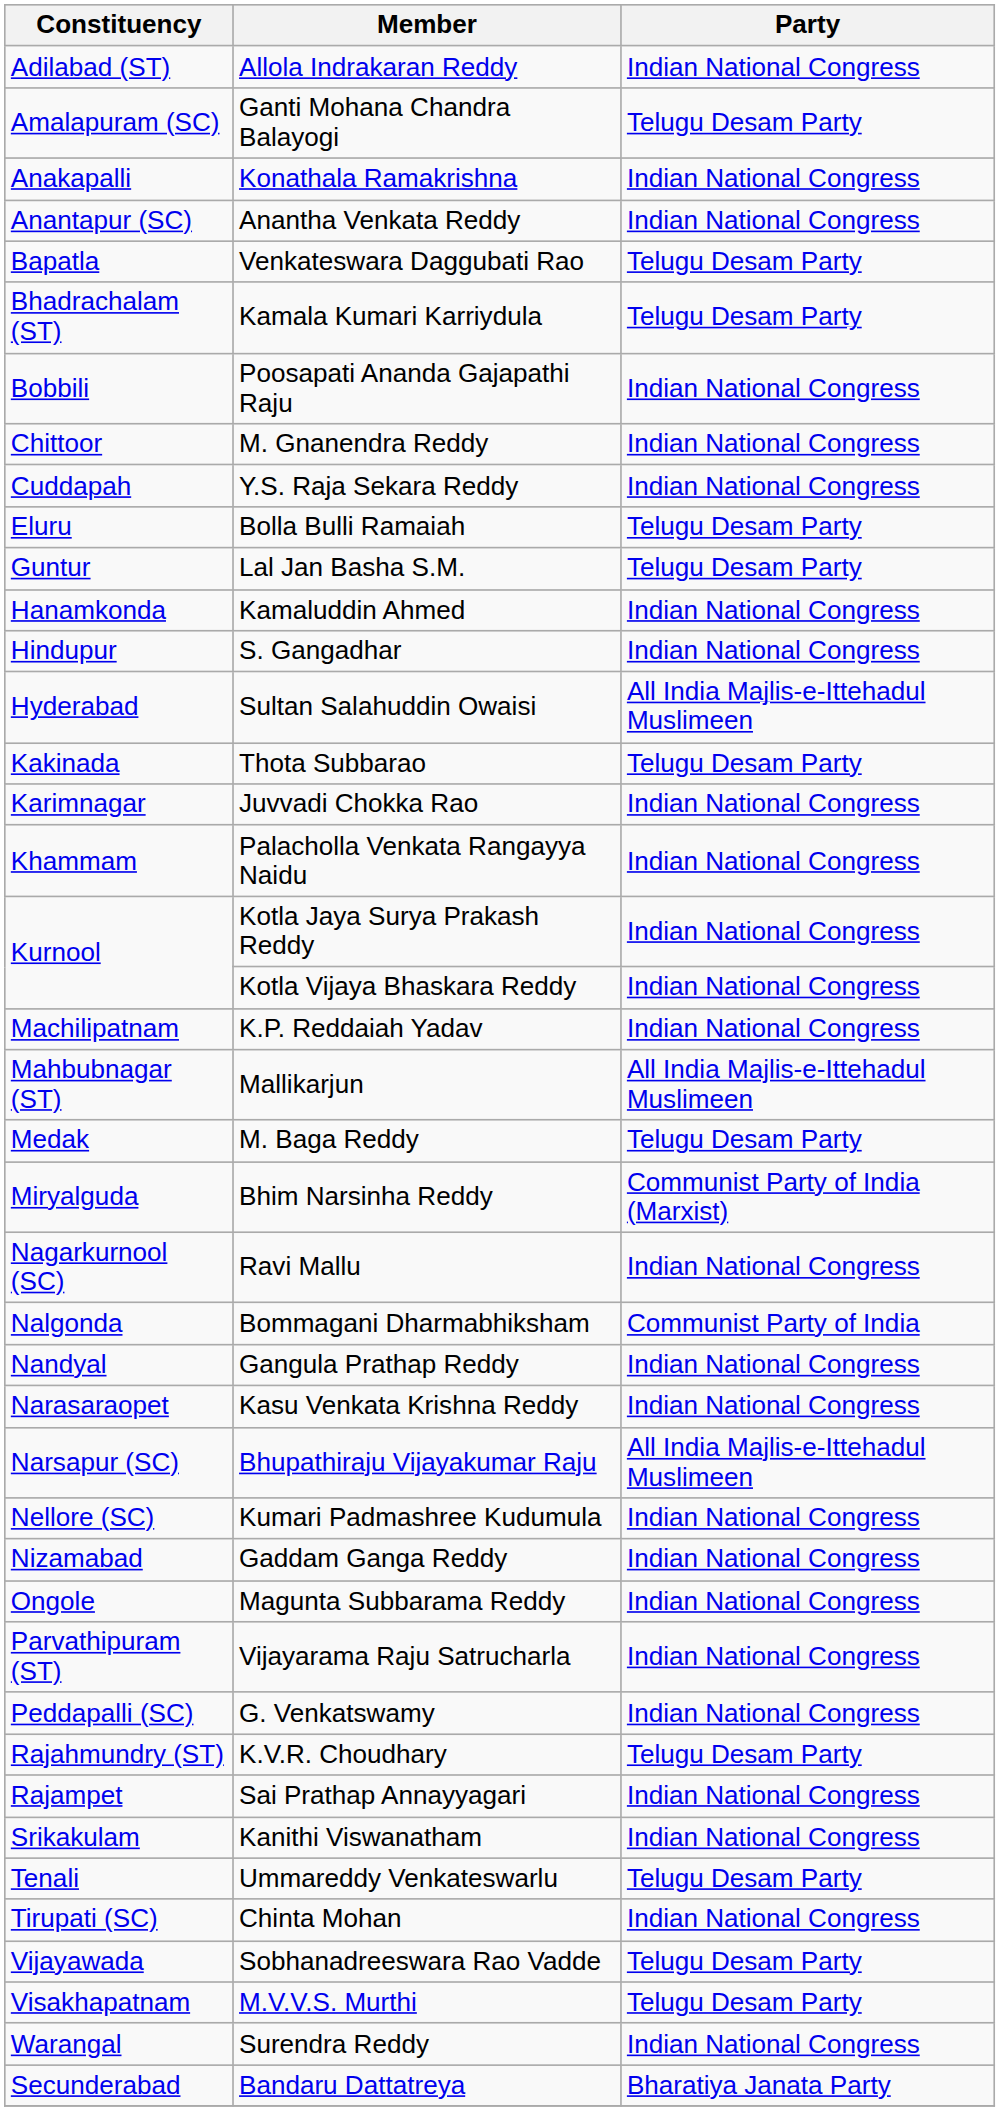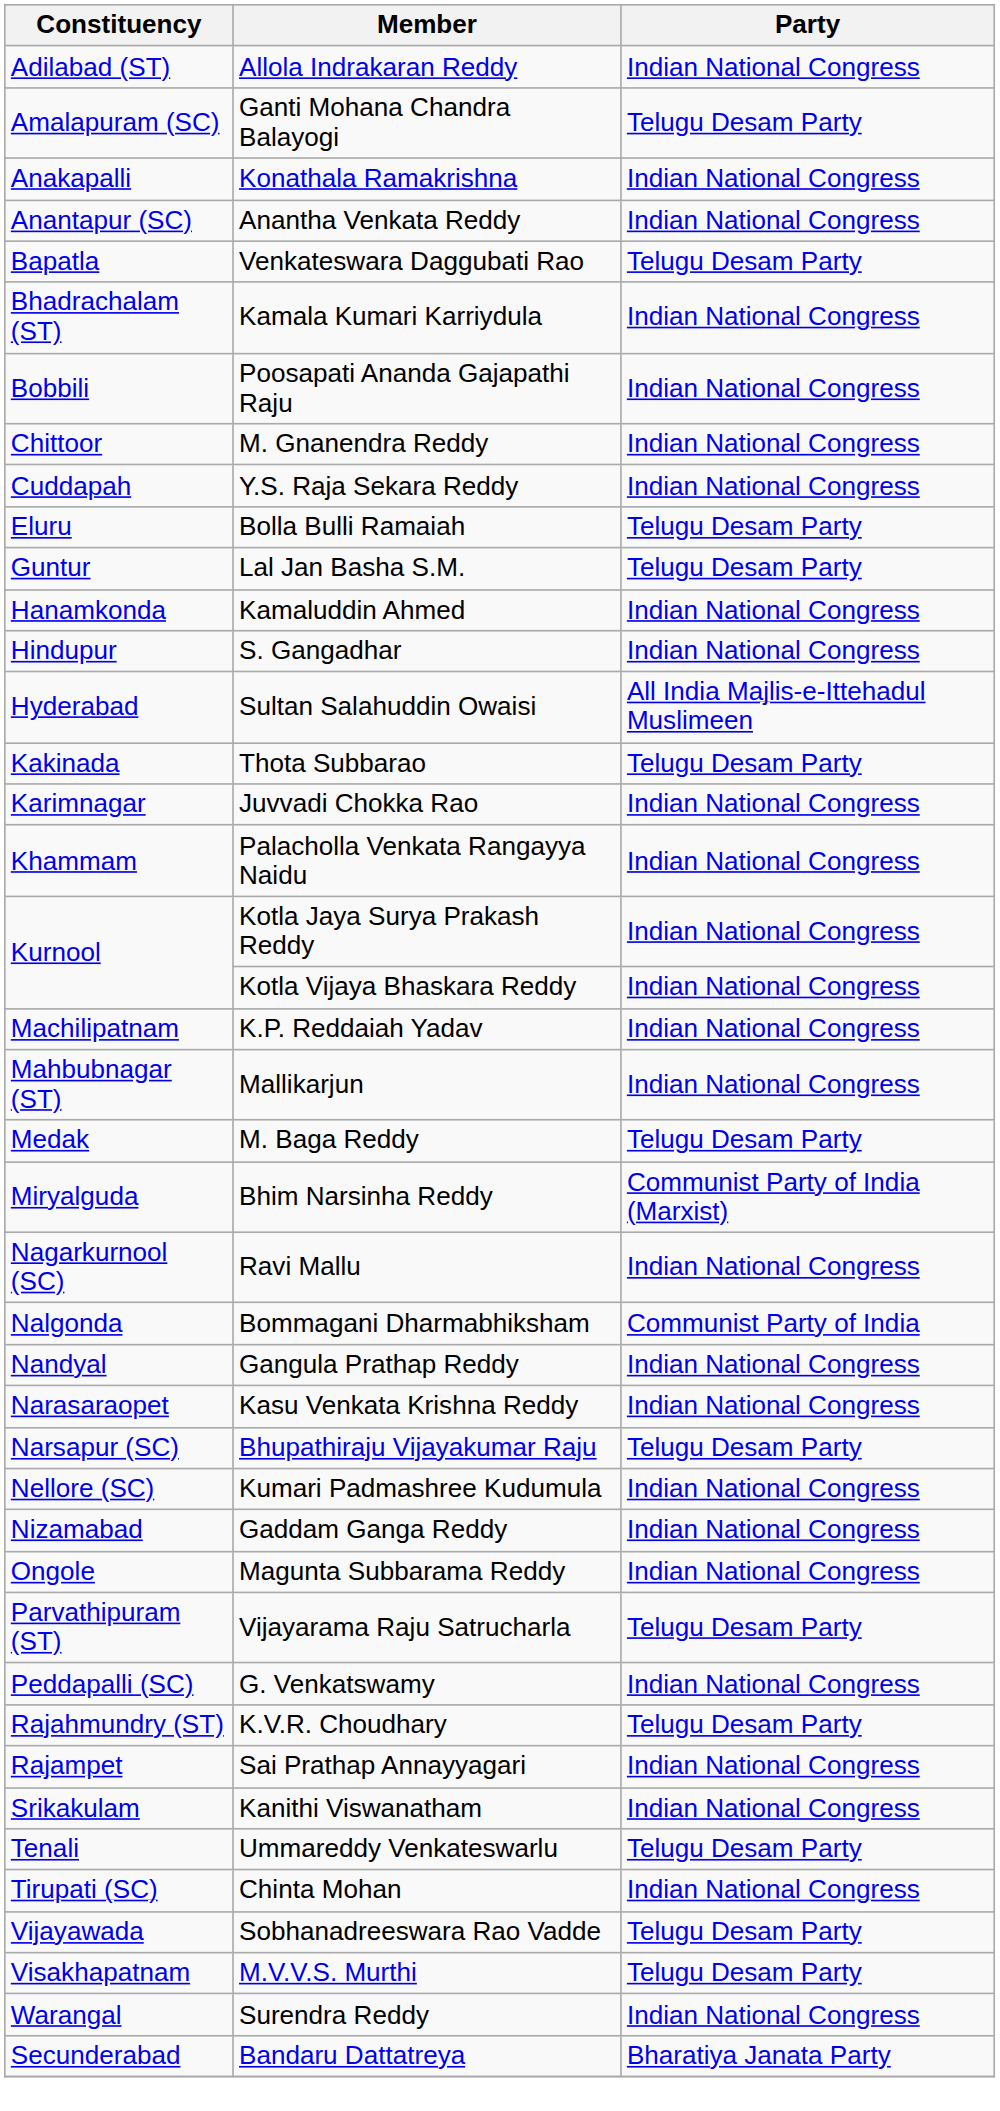 <table class="wikitable sortable">
 <tr>
 <th>Constituency</th>
 <th>Member</th>
 <th>Party</th>
 </tr>
 <tr>
 <td><a href='#'>Adilabad (ST)</a></td>
 <td><a href='#'>Allola Indrakaran Reddy</a></td>
 <td><a href='#'>Indian National Congress</a></td>
 </tr>
 <tr>
 <td><a href='#'>Amalapuram (SC)</a></td>
 <td>Ganti Mohana Chandra Balayogi</td>
 <td><a href='#'>Telugu Desam Party</a></td>
 </tr>
 <tr>
 <td><a href='#'>Anakapalli</a></td>
 <td><a href='#'>Konathala Ramakrishna</a></td>
 <td><a href='#'>Indian National Congress</a></td>
 </tr>
 <tr>
 <td><a href='#'>Anantapur (SC)</a></td>
 <td>Anantha Venkata Reddy</td>
 <td><a href='#'>Indian National Congress</a></td>
 </tr>
 <tr>
 <td><a href='#'>Bapatla</a></td>
 <td>Venkateswara Daggubati Rao</td>
 <td><a href='#'>Telugu Desam Party</a></td>
 </tr>
 <tr>
 <td><a href='#'>Bhadrachalam (ST)</a></td>
 <td>Kamala Kumari Karriydula</td>
-<td><a href='#'>Telugu Desam Party</a></td>
+<td><a href='#'>Indian National Congress</a></td>
 </tr>
 <tr>
 <td><a href='#'>Bobbili</a></td>
 <td>Poosapati Ananda Gajapathi Raju</td>
 <td><a href='#'>Indian National Congress</a></td>
 </tr>
 <tr>
 <td><a href='#'>Chittoor</a></td>
 <td>M. Gnanendra Reddy</td>
 <td><a href='#'>Indian National Congress</a></td>
 </tr>
 <tr>
 <td><a href='#'>Cuddapah</a></td>
 <td>Y.S. Raja Sekara Reddy</td>
 <td><a href='#'>Indian National Congress</a></td>
 </tr>
 <tr>
 <td><a href='#'>Eluru</a></td>
 <td>Bolla Bulli Ramaiah</td>
 <td><a href='#'>Telugu Desam Party</a></td>
 </tr>
 <tr>
 <td><a href='#'>Guntur</a></td>
 <td>Lal Jan Basha S.M.</td>
 <td><a href='#'>Telugu Desam Party</a></td>
 </tr>
 <tr>
 <td><a href='#'>Hanamkonda</a></td>
 <td>Kamaluddin Ahmed</td>
 <td><a href='#'>Indian National Congress</a></td>
 </tr>
 <tr>
 <td><a href='#'>Hindupur</a></td>
 <td>S. Gangadhar</td>
 <td><a href='#'>Indian National Congress</a></td>
 </tr>
 <tr>
 <td><a href='#'>Hyderabad</a></td>
 <td>Sultan Salahuddin Owaisi</td>
 <td><a href='#'>All India Majlis-e-Ittehadul Muslimeen</a></td>
 </tr>
 <tr>
 <td><a href='#'>Kakinada</a></td>
 <td>Thota Subbarao</td>
 <td><a href='#'>Telugu Desam Party</a></td>
 </tr>
 <tr>
 <td><a href='#'>Karimnagar</a></td>
 <td>Juvvadi Chokka Rao</td>
 <td><a href='#'>Indian National Congress</a></td>
 </tr>
 <tr>
 <td><a href='#'>Khammam</a></td>
 <td>Palacholla Venkata Rangayya Naidu</td>
 <td><a href='#'>Indian National Congress</a></td>
 </tr>
 <tr>
 <td rowspan=2><a href='#'>Kurnool</a></td>
 <td>Kotla Jaya Surya Prakash Reddy</td>
 <td><a href='#'>Indian National Congress</a></td>
 </tr>
 <tr>
 <td>Kotla Vijaya Bhaskara Reddy</td>
 <td><a href='#'>Indian National Congress</a></td>
 </tr>
 <tr>
 <td><a href='#'>Machilipatnam</a></td>
 <td>K.P. Reddaiah Yadav</td>
 <td><a href='#'>Indian National Congress</a></td>
 </tr>
 <tr>
 <td><a href='#'>Mahbubnagar (ST)</a></td>
 <td>Mallikarjun</td>
-<td><a href='#'>All India Majlis-e-Ittehadul Muslimeen</a></td>
+<td><a href='#'>Indian National Congress</a></td>
 </tr>
 <tr>
 <td><a href='#'>Medak</a></td>
 <td>M. Baga Reddy</td>
 <td><a href='#'>Telugu Desam Party</a></td>
 </tr>
 <tr>
 <td><a href='#'>Miryalguda</a></td>
 <td>Bhim Narsinha Reddy</td>
 <td><a href='#'>Communist Party of India (Marxist)</a></td>
 </tr>
 <tr>
 <td><a href='#'>Nagarkurnool (SC)</a></td>
 <td>Ravi Mallu</td>
 <td><a href='#'>Indian National Congress</a></td>
 </tr>
 <tr>
 <td><a href='#'>Nalgonda</a></td>
 <td>Bommagani Dharmabhiksham</td>
 <td><a href='#'>Communist Party of India</a></td>
 </tr>
 <tr>
 <td><a href='#'>Nandyal</a></td>
 <td>Gangula Prathap Reddy</td>
 <td><a href='#'>Indian National Congress</a></td>
 </tr>
 <tr>
 <td><a href='#'>Narasaraopet</a></td>
 <td>Kasu Venkata Krishna Reddy</td>
 <td><a href='#'>Indian National Congress</a></td>
 </tr>
 <tr>
 <td><a href='#'>Narsapur (SC)</a></td>
 <td><a href='#'>Bhupathiraju Vijayakumar Raju</a></td>
-<td><a href='#'>All India Majlis-e-Ittehadul Muslimeen</a></td>
+<td><a href='#'>Telugu Desam Party</a></td>
 </tr>
 <tr>
 <td><a href='#'>Nellore (SC)</a></td>
 <td>Kumari Padmashree Kudumula</td>
 <td><a href='#'>Indian National Congress</a></td>
 </tr>
 <tr>
 <td><a href='#'>Nizamabad</a></td>
 <td>Gaddam Ganga Reddy</td>
 <td><a href='#'>Indian National Congress</a></td>
 </tr>
 <tr>
 <td><a href='#'>Ongole</a></td>
 <td>Magunta Subbarama Reddy</td>
 <td><a href='#'>Indian National Congress</a></td>
 </tr>
 <tr>
 <td><a href='#'>Parvathipuram (ST)</a></td>
 <td>Vijayarama Raju Satrucharla</td>
-<td><a href='#'>Indian National Congress</a></td>
+<td><a href='#'>Telugu Desam Party</a></td>
 </tr>
 <tr>
 <td><a href='#'>Peddapalli (SC)</a></td>
 <td>G. Venkatswamy</td>
 <td><a href='#'>Indian National Congress</a></td>
 </tr>
 <tr>
 <td><a href='#'>Rajahmundry (ST)</a></td>
 <td>K.V.R. Choudhary</td>
 <td><a href='#'>Telugu Desam Party</a></td>
 </tr>
 <tr>
 <td><a href='#'>Rajampet</a></td>
 <td>Sai Prathap Annayyagari</td>
 <td><a href='#'>Indian National Congress</a></td>
 </tr>
 <tr>
 <td><a href='#'>Srikakulam</a></td>
 <td>Kanithi Viswanatham</td>
 <td><a href='#'>Indian National Congress</a></td>
 </tr>
 <tr>
 <td><a href='#'>Tenali</a></td>
 <td>Ummareddy Venkateswarlu</td>
 <td><a href='#'>Telugu Desam Party</a></td>
 </tr>
 <tr>
 <td><a href='#'>Tirupati (SC)</a></td>
 <td>Chinta Mohan</td>
 <td><a href='#'>Indian National Congress</a></td>
 </tr>
 <tr>
 <td><a href='#'>Vijayawada</a></td>
 <td>Sobhanadreeswara Rao Vadde</td>
 <td><a href='#'>Telugu Desam Party</a></td>
 </tr>
 <tr>
 <td><a href='#'>Visakhapatnam</a></td>
 <td><a href='#'>M.V.V.S. Murthi</a></td>
 <td><a href='#'>Telugu Desam Party</a></td>
 </tr>
 <tr>
 <td><a href='#'>Warangal</a></td>
 <td>Surendra Reddy</td>
 <td><a href='#'>Indian National Congress</a></td>
 </tr>
 <tr>
 <td><a href='#'>Secunderabad</a></td>
 <td><a href='#'>Bandaru Dattatreya</a></td>
 <td><a href='#'>Bharatiya Janata Party</a></td>
 </tr>
 <tr>
 </tr>
 </table>
